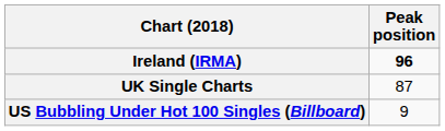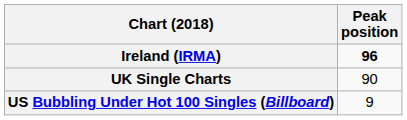 <table class="wikitable sortable plainrowheaders" style="text-align:center;">
 <tr>
 <th scope="col">Chart (2018)</th>
 <th scope="col">Peak<br>position</th>
 </tr>
 <tr>
 <th scope="row">Ireland (<a href='#'>IRMA</a>)</th>
 <td><strong>96</strong></td>
 </tr>
 <tr>
 <th><strong>UK Single Charts</strong></th>
-<td>87</td>
+<td>90</td>
 </tr>
 <tr>
 <th scope="row">US <a href='#'>Bubbling Under Hot 100 Singles</a> (<em><a href='#'>Billboard</a></em>)</th>
 <td>9</td>
 </tr>
 </table>
